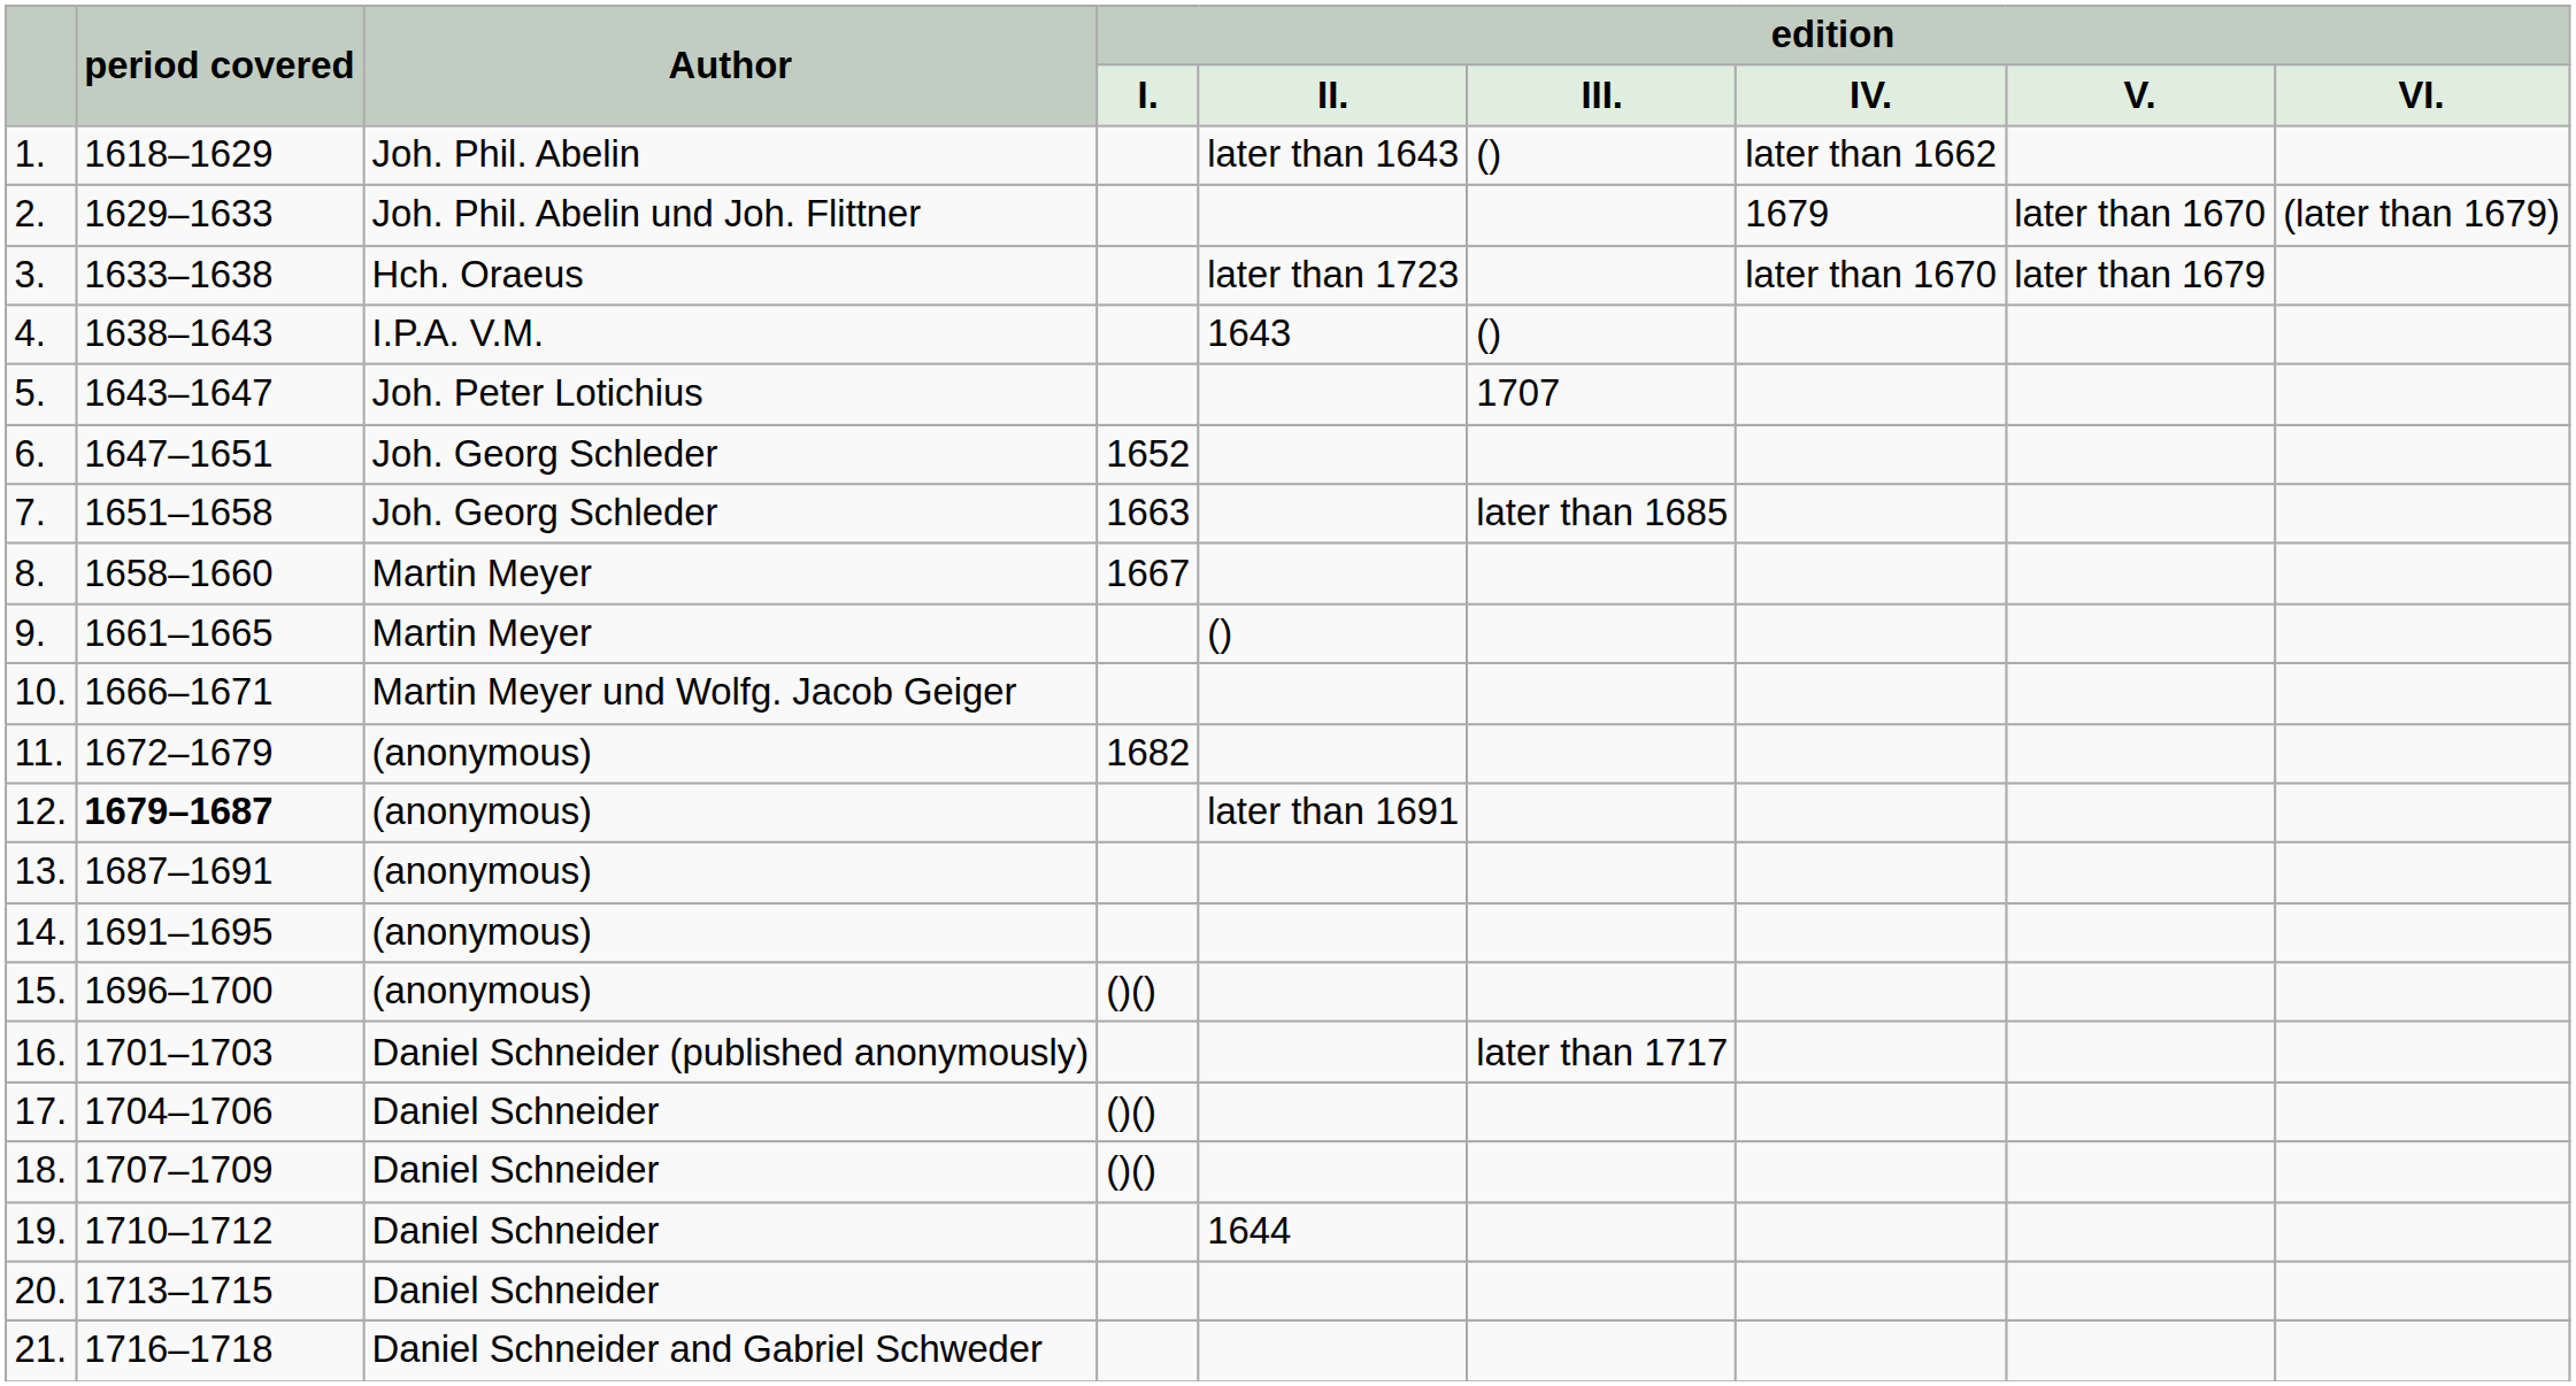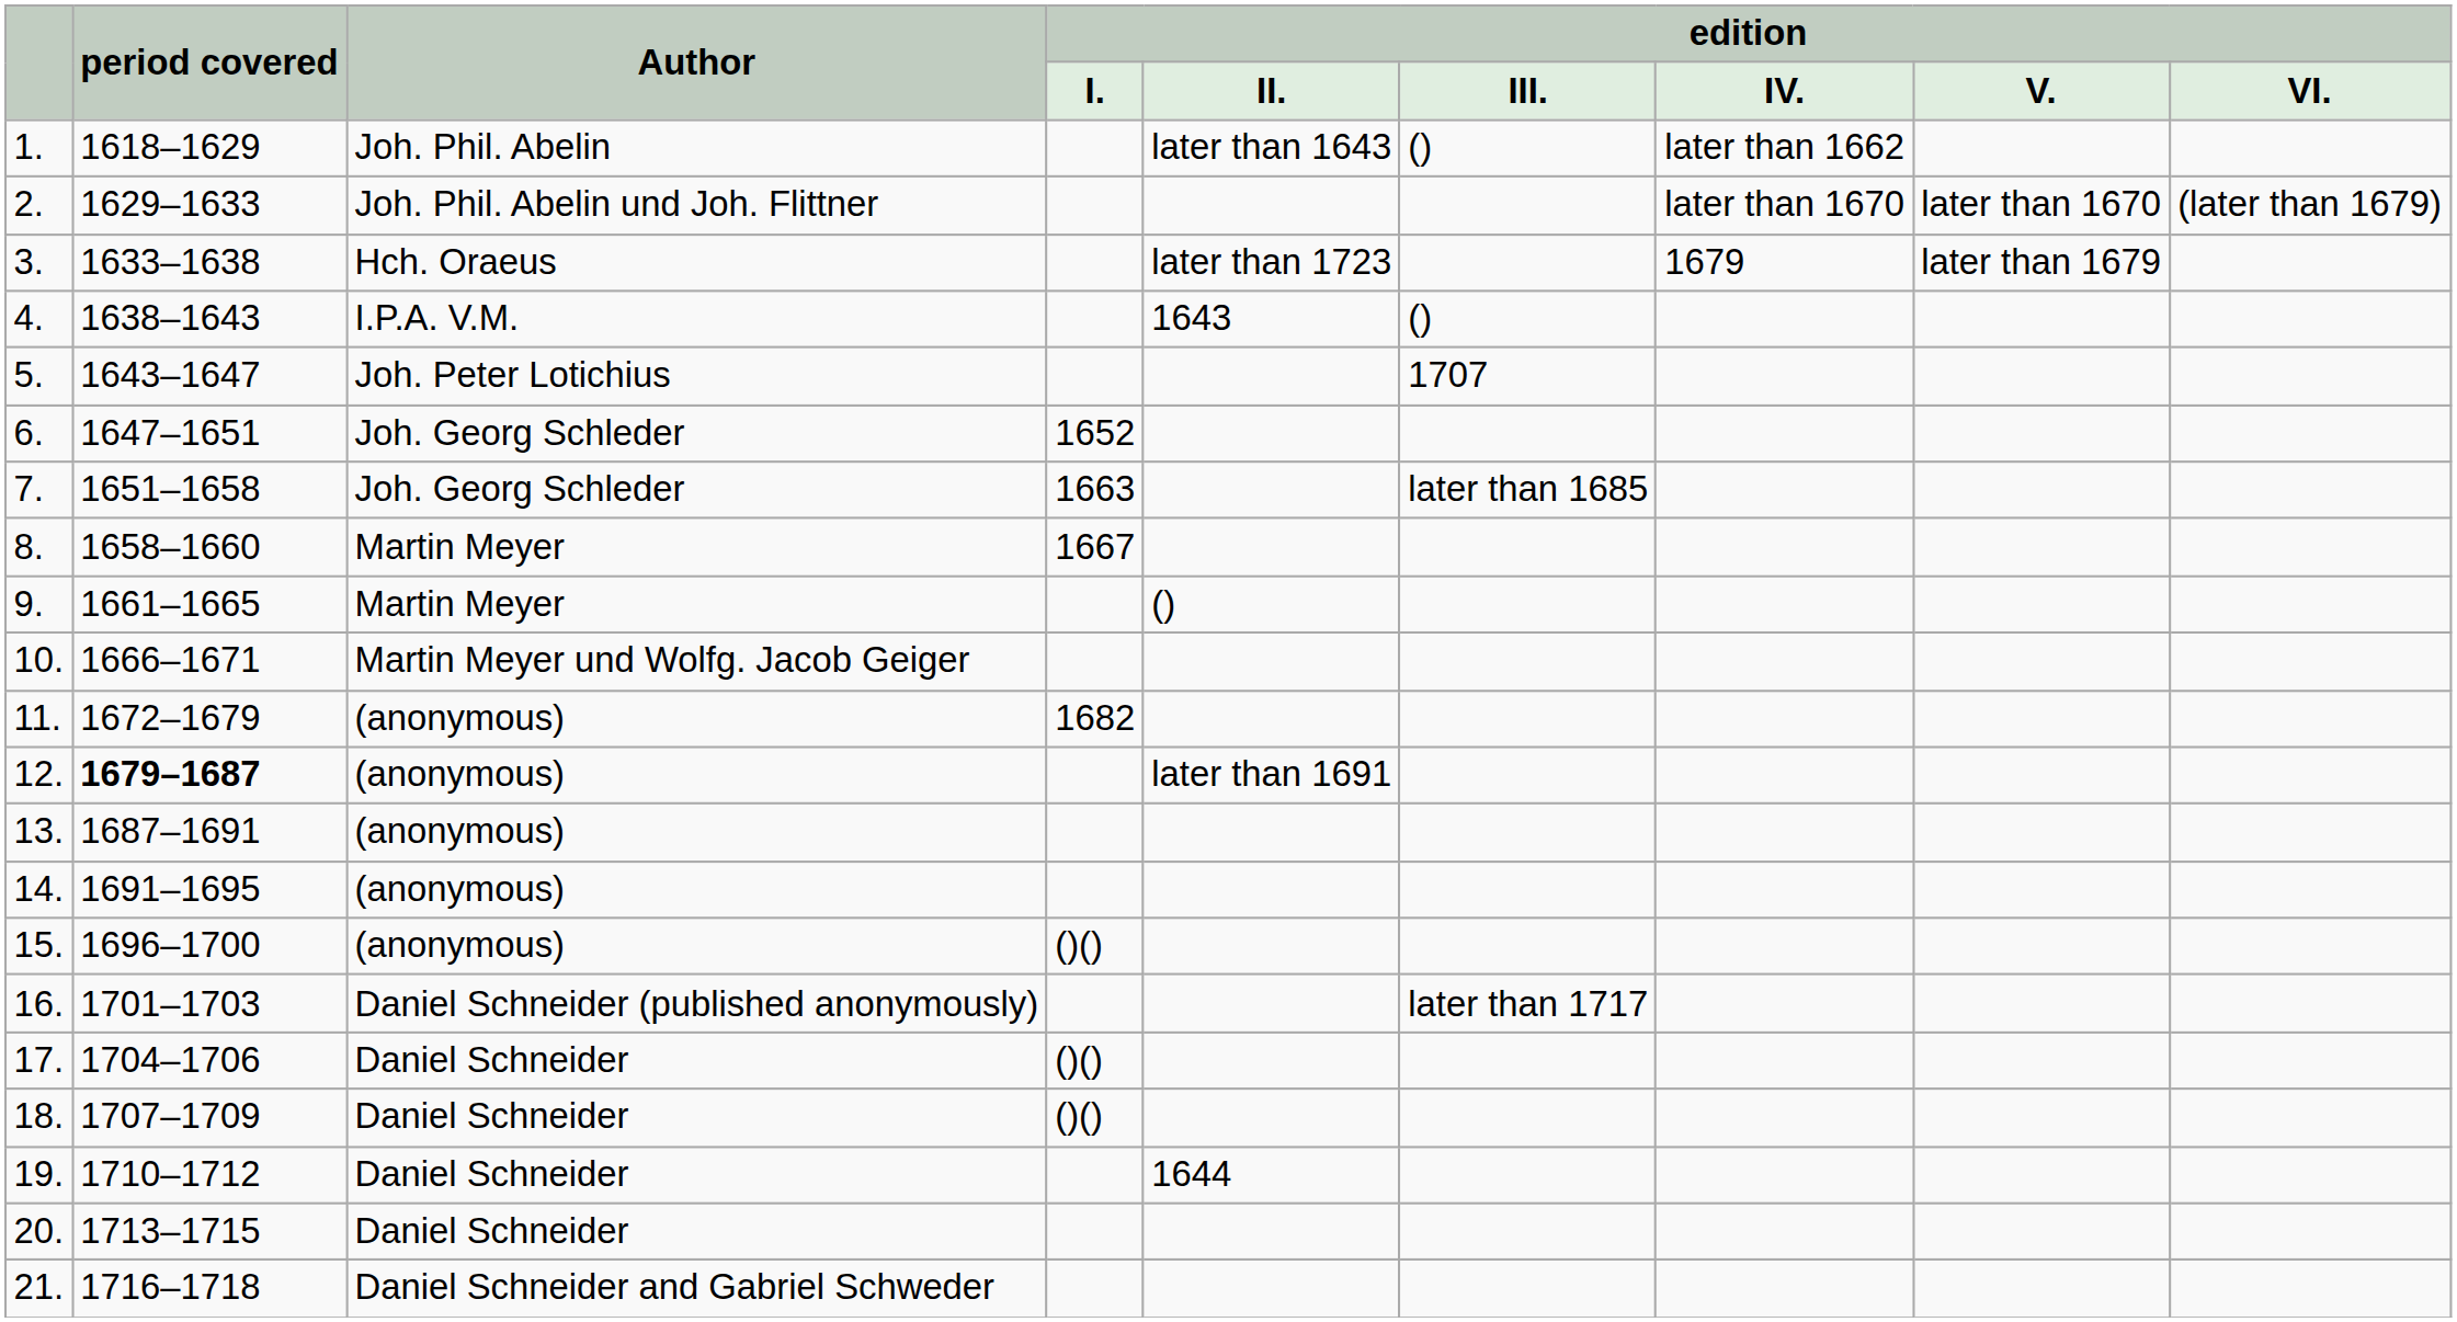 <table class="wikitable">
 <tr>
 <th align="left" style="background-color: #C1CDC1" rowspan="2"></th>
 <th align="left" style="background-color: #C1CDC1" rowspan="2">period covered</th>
 <th align="left" style="background-color: #C1CDC1" rowspan="2">Author</th>
 <td align="center" style="background-color: #C1CDC1" colspan="6"><strong>edition</strong></td>
 </tr>
 <tr>
 <th align="right" style="background-color: #E0EEE0">I.</th>
 <th align="right" style="background-color: #E0EEE0">II.</th>
 <th align="right" style="background-color: #E0EEE0">III.</th>
 <th align="right" style="background-color: #E0EEE0">IV.</th>
 <th align="right" style="background-color: #E0EEE0">V.</th>
 <th align="right" style="background-color: #E0EEE0">VI.</th>
 </tr>
 <tr>
 <td>1.</td>
 <td>1618–1629</td>
 <td>Joh. Phil. Abelin</td>
 <td></td>
 <td>later than 1643</td>
 <td> ()</td>
 <td>later than 1662</td>
 <td></td>
 <td></td>
 </tr>
 <tr>
 <td>2.</td>
 <td>1629–1633</td>
 <td>Joh. Phil. Abelin und Joh. Flittner</td>
 <td></td>
 <td></td>
 <td></td>
-<td>1679</td>
+<td>later than 1670</td>
 <td>later than 1670</td>
 <td>(later than 1679)</td>
 </tr>
 <tr>
 <td>3.</td>
 <td>1633–1638</td>
 <td>Hch. Oraeus</td>
 <td></td>
 <td>later than 1723</td>
 <td></td>
-<td>later than 1670</td>
+<td>1679</td>
 <td>later than 1679</td>
 <td></td>
 </tr>
 <tr>
 <td>4.</td>
 <td>1638–1643</td>
 <td>I.P.A. V.M.</td>
 <td></td>
 <td>1643</td>
 <td> ()</td>
 <td></td>
 <td></td>
 <td></td>
 </tr>
 <tr>
 <td>5.</td>
 <td>1643–1647</td>
 <td>Joh. Peter Lotichius</td>
 <td></td>
 <td></td>
 <td>1707</td>
 <td></td>
 <td></td>
 <td></td>
 </tr>
 <tr>
 <td>6.</td>
 <td>1647–1651</td>
 <td>Joh. Georg Schleder</td>
 <td>1652</td>
 <td></td>
 <td></td>
 <td></td>
 <td></td>
 <td></td>
 </tr>
 <tr>
 <td>7.</td>
 <td>1651–1658</td>
 <td>Joh. Georg Schleder</td>
 <td>1663</td>
 <td></td>
 <td>later than 1685</td>
 <td></td>
 <td></td>
 <td></td>
 </tr>
 <tr>
 <td>8.</td>
 <td>1658–1660</td>
 <td>Martin Meyer</td>
 <td>1667</td>
 <td></td>
 <td></td>
 <td></td>
 <td></td>
 <td></td>
 </tr>
 <tr>
 <td>9.</td>
 <td>1661–1665</td>
 <td>Martin Meyer</td>
 <td></td>
 <td> ()</td>
 <td></td>
 <td></td>
 <td></td>
 <td></td>
 </tr>
 <tr>
 <td>10.</td>
 <td>1666–1671</td>
 <td>Martin Meyer und Wolfg. Jacob Geiger</td>
 <td></td>
 <td></td>
 <td></td>
 <td></td>
 <td></td>
 <td></td>
 </tr>
 <tr>
 <td>11.</td>
 <td>1672–1679</td>
 <td>(anonymous)</td>
 <td>1682</td>
 <td></td>
 <td></td>
 <td></td>
 <td></td>
 <td></td>
 </tr>
 <tr>
 <td>12.</td>
 <td><strong>1679–1687</strong></td>
 <td>(anonymous)</td>
 <td></td>
 <td>later than 1691</td>
 <td></td>
 <td></td>
 <td></td>
 <td></td>
 </tr>
 <tr>
 <td>13.</td>
 <td>1687–1691</td>
 <td>(anonymous)</td>
 <td></td>
 <td></td>
 <td></td>
 <td></td>
 <td></td>
 <td></td>
 </tr>
 <tr>
 <td>14.</td>
 <td>1691–1695</td>
 <td>(anonymous)</td>
 <td></td>
 <td></td>
 <td></td>
 <td></td>
 <td></td>
 <td></td>
 </tr>
 <tr>
 <td>15.</td>
 <td>1696–1700</td>
 <td>(anonymous)</td>
 <td> ()()</td>
 <td></td>
 <td></td>
 <td></td>
 <td></td>
 <td></td>
 </tr>
 <tr>
 <td>16.</td>
 <td>1701–1703</td>
 <td>Daniel Schneider (published anonymously)</td>
 <td></td>
 <td></td>
 <td>later than 1717</td>
 <td></td>
 <td></td>
 <td></td>
 </tr>
 <tr>
 <td>17.</td>
 <td>1704–1706</td>
 <td>Daniel Schneider</td>
 <td> ()()</td>
 <td></td>
 <td></td>
 <td></td>
 <td></td>
 <td></td>
 </tr>
 <tr>
 <td>18.</td>
 <td>1707–1709</td>
 <td>Daniel Schneider</td>
 <td> ()()</td>
 <td></td>
 <td></td>
 <td></td>
 <td></td>
 <td></td>
 </tr>
 <tr>
 <td>19.</td>
 <td>1710–1712</td>
 <td>Daniel Schneider</td>
 <td></td>
 <td>1644</td>
 <td></td>
 <td></td>
 <td></td>
 <td></td>
 </tr>
 <tr>
 <td>20.</td>
 <td>1713–1715</td>
 <td>Daniel Schneider</td>
 <td></td>
 <td></td>
 <td></td>
 <td></td>
 <td></td>
 <td></td>
 </tr>
 <tr>
 <td>21.</td>
 <td>1716–1718</td>
 <td>Daniel Schneider and Gabriel Schweder</td>
 <td></td>
 <td></td>
 <td></td>
 <td></td>
 <td></td>
 <td></td>
 </tr>
 </table>
